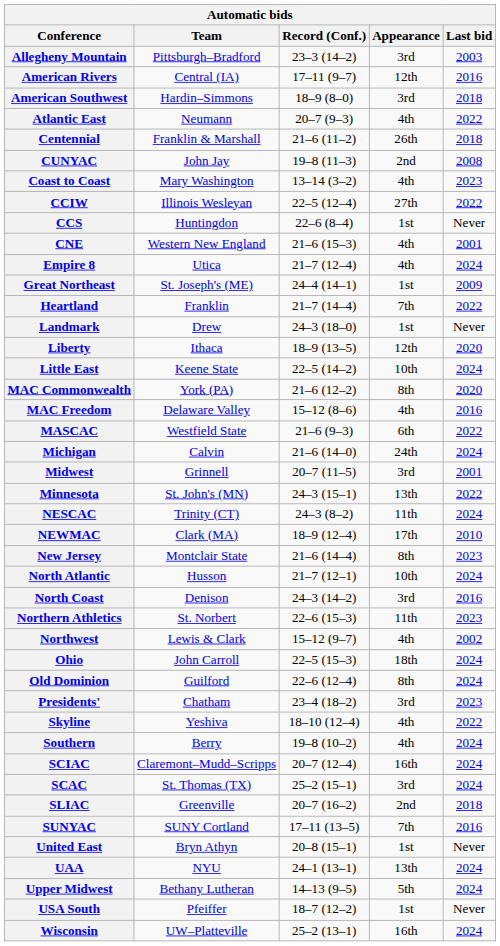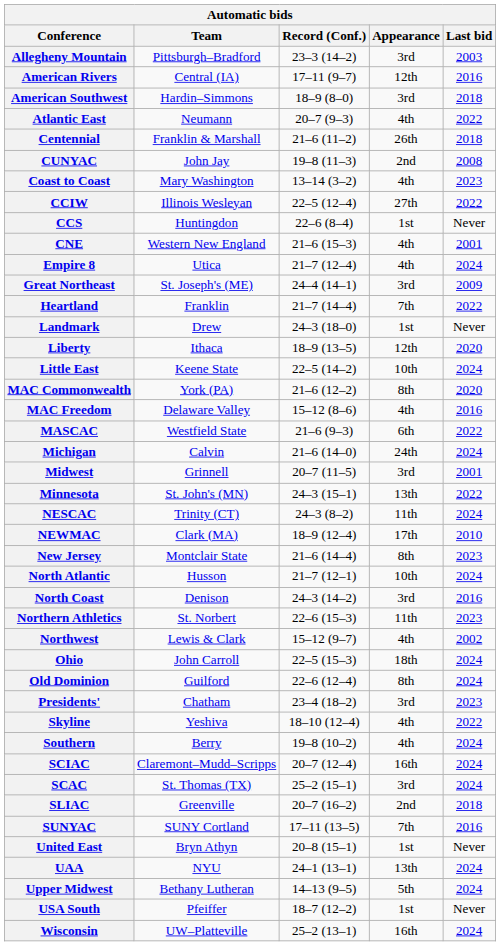 <table class="wikitable sortable plainrowheaders" style="text-align:center;">
 <tr>
 <th colspan="8" style=>Automatic bids</th>
 </tr>
 <tr>
 <th scope="col">Conference</th>
 <th scope="col">Team</th>
 <th scope="col">Record (Conf.)</th>
 <th scope="col" data-sort-type="number">Appearance</th>
 <th scope="col">Last bid</th>
 </tr>
 <tr>
 <th><a href='#'>Allegheny Mountain</a></th>
 <td><a href='#'>Pittsburgh–Bradford</a></td>
 <td>23–3 (14–2)</td>
 <td>3rd</td>
 <td><a href='#'>2003</a></td>
 </tr>
 <tr>
 <th><a href='#'>American Rivers</a></th>
 <td><a href='#'>Central (IA)</a></td>
 <td>17–11 (9–7)</td>
 <td>12th</td>
 <td><a href='#'>2016</a></td>
 </tr>
 <tr>
 <th><a href='#'>American Southwest</a></th>
 <td><a href='#'>Hardin–Simmons</a></td>
 <td>18–9 (8–0)</td>
 <td>3rd</td>
 <td><a href='#'>2018</a></td>
 </tr>
 <tr>
 <th><a href='#'>Atlantic East</a></th>
 <td><a href='#'>Neumann</a></td>
 <td>20–7 (9–3)</td>
 <td>4th</td>
 <td><a href='#'>2022</a></td>
 </tr>
 <tr>
 <th><a href='#'>Centennial</a></th>
 <td><a href='#'>Franklin & Marshall</a></td>
 <td>21–6 (11–2)</td>
 <td>26th</td>
 <td><a href='#'>2018</a></td>
 </tr>
 <tr>
 <th><a href='#'>CUNYAC</a></th>
 <td><a href='#'>John Jay</a></td>
 <td>19–8 (11–3)</td>
 <td>2nd</td>
 <td><a href='#'>2008</a></td>
 </tr>
 <tr>
 <th><a href='#'>Coast to Coast</a></th>
 <td><a href='#'>Mary Washington</a></td>
 <td>13–14 (3–2)</td>
 <td>4th</td>
 <td><a href='#'>2023</a></td>
 </tr>
 <tr>
 <th><a href='#'>CCIW</a></th>
 <td><a href='#'>Illinois Wesleyan</a></td>
 <td>22–5 (12–4)</td>
 <td>27th</td>
 <td><a href='#'>2022</a></td>
 </tr>
 <tr>
 <th><a href='#'>CCS</a></th>
 <td><a href='#'>Huntingdon</a></td>
 <td>22–6 (8–4)</td>
 <td>1st</td>
 <td>Never</td>
 </tr>
 <tr>
 <th><a href='#'>CNE</a></th>
 <td><a href='#'>Western New England</a></td>
 <td>21–6 (15–3)</td>
 <td>4th</td>
 <td><a href='#'>2001</a></td>
 </tr>
 <tr>
 <th><a href='#'>Empire 8</a></th>
 <td><a href='#'>Utica</a></td>
 <td>21–7 (12–4)</td>
 <td>4th</td>
 <td><a href='#'>2024</a></td>
 </tr>
 <tr>
 <th><a href='#'>Great Northeast</a></th>
 <td><a href='#'>St. Joseph's (ME)</a></td>
 <td>24–4 (14–1)</td>
-<td>1st</td>
+<td>3rd</td>
 <td><a href='#'>2009</a></td>
 </tr>
 <tr>
 <th><a href='#'>Heartland</a></th>
 <td><a href='#'>Franklin</a></td>
 <td>21–7 (14–4)</td>
 <td>7th</td>
 <td><a href='#'>2022</a></td>
 </tr>
 <tr>
 <th><a href='#'>Landmark</a></th>
 <td><a href='#'>Drew</a></td>
 <td>24–3 (18–0)</td>
 <td>1st</td>
 <td>Never</td>
 </tr>
 <tr>
 <th><a href='#'>Liberty</a></th>
 <td><a href='#'>Ithaca</a></td>
 <td>18–9 (13–5)</td>
 <td>12th</td>
 <td><a href='#'>2020</a></td>
 </tr>
 <tr>
 <th><a href='#'>Little East</a></th>
 <td><a href='#'>Keene State</a></td>
 <td>22–5 (14–2)</td>
 <td>10th</td>
 <td><a href='#'>2024</a></td>
 </tr>
 <tr>
 <th><a href='#'>MAC Commonwealth</a></th>
 <td><a href='#'>York (PA)</a></td>
 <td>21–6 (12–2)</td>
 <td>8th</td>
 <td><a href='#'>2020</a></td>
 </tr>
 <tr>
 <th><a href='#'>MAC Freedom</a></th>
 <td><a href='#'>Delaware Valley</a></td>
 <td>15–12 (8–6)</td>
 <td>4th</td>
 <td><a href='#'>2016</a></td>
 </tr>
 <tr>
 <th><a href='#'>MASCAC</a></th>
 <td><a href='#'>Westfield State</a></td>
 <td>21–6 (9–3)</td>
 <td>6th</td>
 <td><a href='#'>2022</a></td>
 </tr>
 <tr>
 <th><a href='#'>Michigan</a></th>
 <td><a href='#'>Calvin</a></td>
 <td>21–6 (14–0)</td>
 <td>24th</td>
 <td><a href='#'>2024</a></td>
 </tr>
 <tr>
 <th><a href='#'>Midwest</a></th>
 <td><a href='#'>Grinnell</a></td>
 <td>20–7 (11–5)</td>
 <td>3rd</td>
 <td><a href='#'>2001</a></td>
 </tr>
 <tr>
 <th><a href='#'>Minnesota</a></th>
 <td><a href='#'>St. John's (MN)</a></td>
 <td>24–3 (15–1)</td>
 <td>13th</td>
 <td><a href='#'>2022</a></td>
 </tr>
 <tr>
 <th><a href='#'>NESCAC</a></th>
 <td><a href='#'>Trinity (CT)</a></td>
 <td>24–3 (8–2)</td>
 <td>11th</td>
 <td><a href='#'>2024</a></td>
 </tr>
 <tr>
 <th><a href='#'>NEWMAC</a></th>
 <td><a href='#'>Clark (MA)</a></td>
 <td>18–9 (12–4)</td>
 <td>17th</td>
 <td><a href='#'>2010</a></td>
 </tr>
 <tr>
 <th><a href='#'>New Jersey</a></th>
 <td><a href='#'>Montclair State</a></td>
 <td>21–6 (14–4)</td>
 <td>8th</td>
 <td><a href='#'>2023</a></td>
 </tr>
 <tr>
 <th><a href='#'>North Atlantic</a></th>
 <td><a href='#'>Husson</a></td>
 <td>21–7 (12–1)</td>
 <td>10th</td>
 <td><a href='#'>2024</a></td>
 </tr>
 <tr>
 <th><a href='#'>North Coast</a></th>
 <td><a href='#'>Denison</a></td>
 <td>24–3 (14–2)</td>
 <td>3rd</td>
 <td><a href='#'>2016</a></td>
 </tr>
 <tr>
 <th><a href='#'>Northern Athletics</a></th>
 <td><a href='#'>St. Norbert</a></td>
 <td>22–6 (15–3)</td>
 <td>11th</td>
 <td><a href='#'>2023</a></td>
 </tr>
 <tr>
 <th><a href='#'>Northwest</a></th>
 <td><a href='#'>Lewis & Clark</a></td>
 <td>15–12 (9–7)</td>
 <td>4th</td>
 <td><a href='#'>2002</a></td>
 </tr>
 <tr>
 <th><a href='#'>Ohio</a></th>
 <td><a href='#'>John Carroll</a></td>
 <td>22–5 (15–3)</td>
 <td>18th</td>
 <td><a href='#'>2024</a></td>
 </tr>
 <tr>
 <th><a href='#'>Old Dominion</a></th>
 <td><a href='#'>Guilford</a></td>
 <td>22–6 (12–4)</td>
 <td>8th</td>
 <td><a href='#'>2024</a></td>
 </tr>
 <tr>
 <th><a href='#'>Presidents'</a></th>
 <td><a href='#'>Chatham</a></td>
 <td>23–4 (18–2)</td>
 <td>3rd</td>
 <td><a href='#'>2023</a></td>
 </tr>
 <tr>
 <th><a href='#'>Skyline</a></th>
 <td><a href='#'>Yeshiva</a></td>
 <td>18–10 (12–4)</td>
 <td>4th</td>
 <td><a href='#'>2022</a></td>
 </tr>
 <tr>
 <th><a href='#'>Southern</a></th>
 <td><a href='#'>Berry</a></td>
 <td>19–8 (10–2)</td>
 <td>4th</td>
 <td><a href='#'>2024</a></td>
 </tr>
 <tr>
 <th><a href='#'>SCIAC</a></th>
 <td><a href='#'>Claremont–Mudd–Scripps</a></td>
 <td>20–7 (12–4)</td>
 <td>16th</td>
 <td><a href='#'>2024</a></td>
 </tr>
 <tr>
 <th><a href='#'>SCAC</a></th>
 <td><a href='#'>St. Thomas (TX)</a></td>
 <td>25–2 (15–1)</td>
 <td>3rd</td>
 <td><a href='#'>2024</a></td>
 </tr>
 <tr>
 <th><a href='#'>SLIAC</a></th>
 <td><a href='#'>Greenville</a></td>
 <td>20–7 (16–2)</td>
 <td>2nd</td>
 <td><a href='#'>2018</a></td>
 </tr>
 <tr>
 <th><a href='#'>SUNYAC</a></th>
 <td><a href='#'>SUNY Cortland</a></td>
 <td>17–11 (13–5)</td>
 <td>7th</td>
 <td><a href='#'>2016</a></td>
 </tr>
 <tr>
 <th><a href='#'>United East</a></th>
 <td><a href='#'>Bryn Athyn</a></td>
 <td>20–8 (15–1)</td>
 <td>1st</td>
 <td>Never</td>
 </tr>
 <tr>
 <th><a href='#'>UAA</a></th>
 <td><a href='#'>NYU</a></td>
 <td>24–1 (13–1)</td>
 <td>13th</td>
 <td><a href='#'>2024</a></td>
 </tr>
 <tr>
 <th><a href='#'>Upper Midwest</a></th>
 <td><a href='#'>Bethany Lutheran</a></td>
 <td>14–13 (9–5)</td>
 <td>5th</td>
 <td><a href='#'>2024</a></td>
 </tr>
 <tr>
 <th><a href='#'>USA South</a></th>
 <td><a href='#'>Pfeiffer</a></td>
 <td>18–7 (12–2)</td>
 <td>1st</td>
 <td>Never</td>
 </tr>
 <tr>
 <th><a href='#'>Wisconsin</a></th>
 <td><a href='#'>UW–Platteville</a></td>
 <td>25–2 (13–1)</td>
 <td>16th</td>
 <td><a href='#'>2024</a></td>
 </tr>
 </table>
